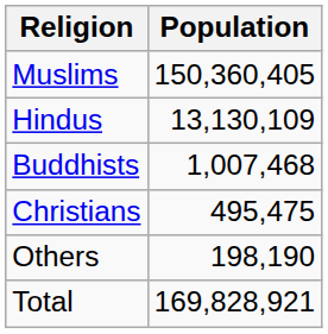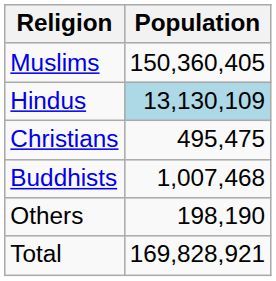 <table class="wikitable">
 <tr>
 <th>Religion</th>
 <th>Population</th>
 </tr>
 <tr>
 <td><a href='#'>Muslims</a></td>
 <td align="right">150,360,405</td>
 </tr>
 <tr>
 <td><a href='#'>Hindus</a></td>
-<td align="right">13,130,109</td>
+<td align="right" style="background: lightblue;">13,130,109</td>
+</tr>
+<tr>
+<td><a href='#'>Christians</a></td>
+<td align="right">495,475</td>
 </tr>
 <tr>
 <td><a href='#'>Buddhists</a></td>
 <td align="right">1,007,468</td>
-</tr>
-<tr>
-<td><a href='#'>Christians</a></td>
-<td align="right">495,475</td>
 </tr>
 <tr>
 <td>Others</td>
 <td align="right">198,190</td>
 </tr>
 <tr>
 <td>Total</td>
 <td align="right">169,828,921</td>
 </tr>
 </table>
